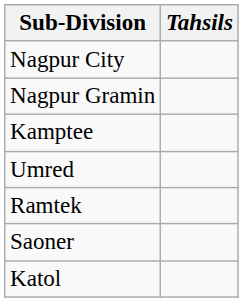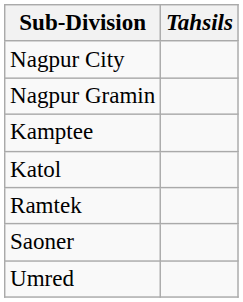 <table class="wikitable sortable">
 <tr>
 <th>Sub-Division</th>
 <th><em>Tahsils</em></th>
 </tr>
 <tr>
 <td>Nagpur City</td>
 <td></td>
 </tr>
 <tr>
 <td>Nagpur Gramin</td>
 <td></td>
 </tr>
 <tr>
 <td>Kamptee</td>
 <td></td>
 </tr>
 <tr>
-<td>Umred</td>
+<td>Katol</td>
 <td></td>
 </tr>
 <tr>
 <td>Ramtek</td>
 <td></td>
 </tr>
 <tr>
 <td>Saoner</td>
 <td></td>
 </tr>
 <tr>
-<td>Katol</td>
+<td>Umred</td>
 <td></td>
 </tr>
 </table>
